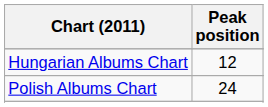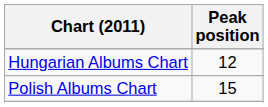 <table class="wikitable sortable plainrowheaders">
 <tr>
 <th scope="col">Chart (2011)</th>
 <th scope="col">Peak<br>position</th>
 </tr>
 <tr>
 </tr>
 <tr>
 </tr>
 <tr>
 </tr>
 <tr>
 </tr>
 <tr>
 </tr>
 <tr>
 </tr>
 <tr>
 </tr>
 <tr>
 </tr>
 <tr>
 <td><a href='#'>Hungarian Albums Chart</a></td>
 <td style="text-align:center;">12</td>
 </tr>
 <tr>
 </tr>
 <tr>
 </tr>
 <tr>
 <td><a href='#'>Polish Albums Chart</a></td>
-<td style="text-align:center;">24</td>
+<td style="text-align:center;">15</td>
 </tr>
 <tr>
 </tr>
 <tr>
 </tr>
 <tr>
 </tr>
 <tr>
 </tr>
 <tr>
 </tr>
 <tr>
 </tr>
 </table>
